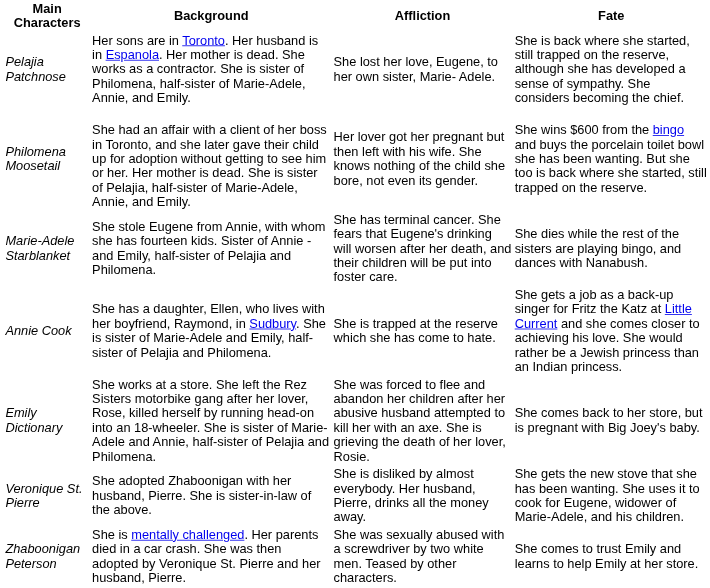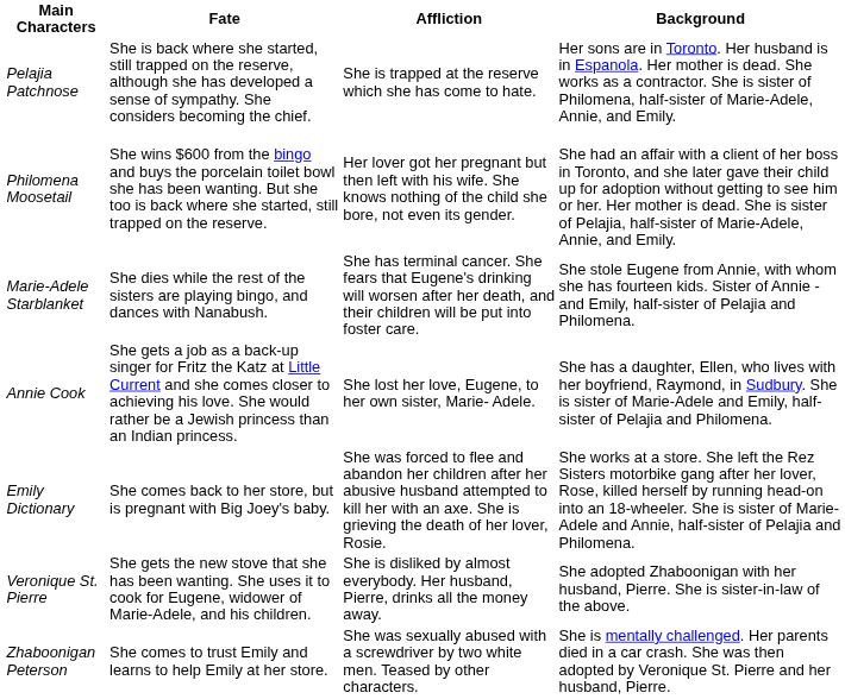 <table class="Rez Sisters Characters">
 <tr>
 <th>Main Characters</th>
+<th>Fate</th>
+<th>Affliction</th>
 <th>Background</th>
-<th>Affliction</th>
-<th>Fate</th>
 </tr>
 <tr>
 <td><em>Pelajia Patchnose</em></td>
+<td>She is back where she started, still trapped on the reserve, although she has developed a sense of sympathy. She considers becoming the chief.</td>
+<td>She is trapped at the reserve which she has come to hate.</td>
 <td>Her sons are in <a href='#'>Toronto</a>. Her husband is in <a href='#'>Espanola</a>. Her mother is dead. She works as a contractor. She is sister of Philomena, half-sister of Marie-Adele, Annie, and Emily.</td>
-<td>She lost her love, Eugene, to her own sister, Marie- Adele.</td>
-<td>She is back where she started, still trapped on the reserve, although she has developed a sense of sympathy. She considers becoming the chief.</td>
 </tr>
 <tr>
 <td><em>Philomena Moosetail</em></td>
+<td>She wins $600 from the <a href='#'>bingo</a> and buys the porcelain toilet bowl she has been wanting. But she too is back where she started, still trapped on the reserve.</td>
+<td>Her lover got her pregnant but then left with his wife. She knows nothing of the child she bore, not even its gender.</td>
 <td><br>She had an affair with a client of her boss in Toronto, and she later gave their child up for adoption without getting to see him or her. Her mother is dead. She is sister of Pelajia, half-sister of Marie-Adele, Annie, and Emily.</td>
-<td>Her lover got her pregnant but then left with his wife. She knows nothing of the child she bore, not even its gender.</td>
-<td>She wins $600 from the <a href='#'>bingo</a> and buys the porcelain toilet bowl she has been wanting. But she too is back where she started, still trapped on the reserve.</td>
 </tr>
 <tr>
 <td><em>Marie-Adele Starblanket</em></td>
+<td>She dies while the rest of the sisters are playing bingo, and dances with Nanabush.</td>
+<td>She has terminal cancer. She fears that Eugene's drinking will worsen after her death, and their children will be put into foster care.</td>
 <td>She stole Eugene from Annie, with whom she has fourteen kids. Sister of Annie - and Emily, half-sister of Pelajia and Philomena.</td>
-<td>She has terminal cancer. She fears that Eugene's drinking will worsen after her death, and their children will be put into foster care.</td>
-<td>She dies while the rest of the sisters are playing bingo, and dances with Nanabush.</td>
 </tr>
 <tr>
 <td><em>Annie Cook</em></td>
+<td>She gets a job as a back-up singer for Fritz the Katz at <a href='#'>Little Current</a> and she comes closer to achieving his love. She would rather be a Jewish princess than an Indian princess.</td>
+<td>She lost her love, Eugene, to her own sister, Marie- Adele.</td>
 <td>She has a daughter, Ellen, who lives with her boyfriend, Raymond, in <a href='#'>Sudbury</a>. She is sister of Marie-Adele and Emily, half-sister of Pelajia and Philomena.</td>
-<td>She is trapped at the reserve which she has come to hate.</td>
-<td>She gets a job as a back-up singer for Fritz the Katz at <a href='#'>Little Current</a> and she comes closer to achieving his love. She would rather be a Jewish princess than an Indian princess.</td>
 </tr>
 <tr>
 <td><em>Emily Dictionary</em></td>
+<td>She comes back to her store, but is pregnant with Big Joey's baby.</td>
+<td>She was forced to flee and abandon her children after her abusive husband attempted to kill her with an axe. She is grieving the death of her lover, Rosie.</td>
 <td>She works at a store. She left the Rez Sisters motorbike gang after her lover, Rose, killed herself by running head-on into an 18-wheeler. She is sister of Marie-Adele and Annie, half-sister of Pelajia and Philomena.</td>
-<td>She was forced to flee and abandon her children after her abusive husband attempted to kill her with an axe. She is grieving the death of her lover, Rosie.</td>
-<td>She comes back to her store, but is pregnant with Big Joey's baby.</td>
 </tr>
 <tr>
 <td><em>Veronique St. Pierre</em></td>
+<td>She gets the new stove that she has been wanting. She uses it to cook for Eugene, widower of Marie-Adele, and his children.</td>
+<td>She is disliked by almost everybody. Her husband, Pierre, drinks all the money away.</td>
 <td>She adopted Zhaboonigan with her husband, Pierre. She is sister-in-law of the above.</td>
-<td>She is disliked by almost everybody. Her husband, Pierre, drinks all the money away.</td>
-<td>She gets the new stove that she has been wanting. She uses it to cook for Eugene, widower of Marie-Adele, and his children.</td>
 </tr>
 <tr>
 <td><em>Zhaboonigan Peterson</em></td>
+<td>She comes to trust Emily and learns to help Emily at her store.</td>
+<td>She was sexually abused with a screwdriver by two white men. Teased by other characters.</td>
 <td>She is <a href='#'>mentally challenged</a>. Her parents died in a car crash. She was then adopted by Veronique St. Pierre and her husband, Pierre.</td>
-<td>She was sexually abused with a screwdriver by two white men. Teased by other characters.</td>
-<td>She comes to trust Emily and learns to help Emily at her store.</td>
 </tr>
 </table>
